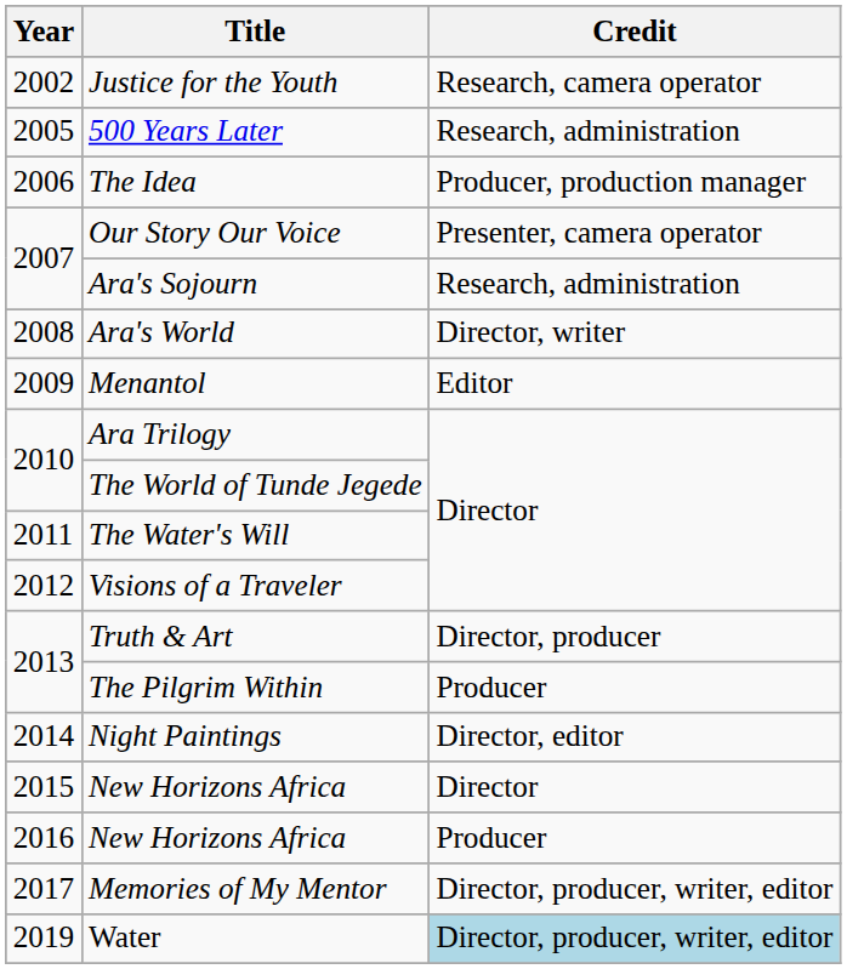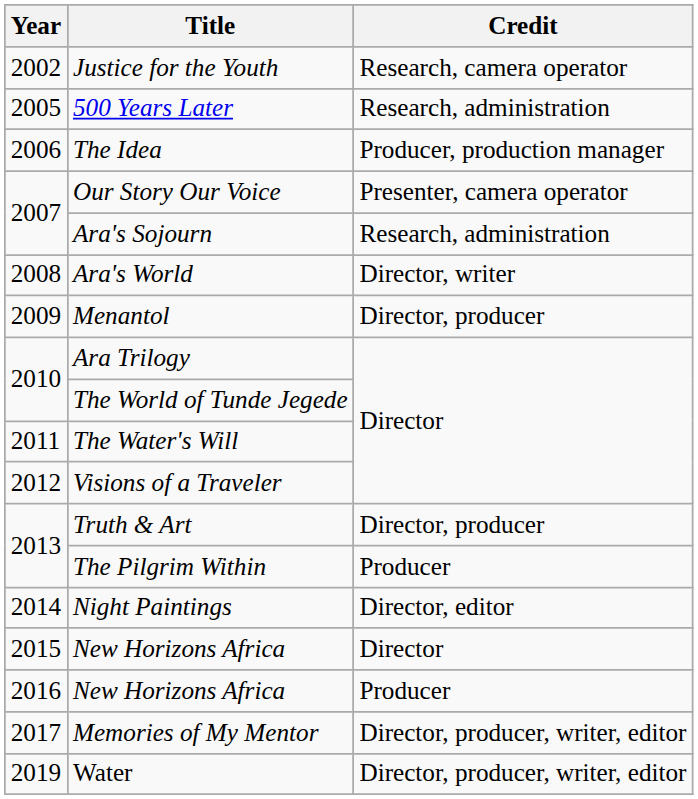 <table class="wikitable sortable mw-collapsible mw-collapsed" style="font-size: 90%;">
 <tr>
 <th>Year</th>
 <th>Title</th>
 <th>Credit</th>
 </tr>
 <tr>
 <td rowspan="1">2002</td>
 <td><em>Justice for the Youth</em></td>
 <td>Research, camera operator</td>
 </tr>
 <tr>
 <td rowspan="1">2005</td>
 <td><em><a href='#'>500 Years Later</a></em></td>
 <td>Research, administration</td>
 </tr>
 <tr>
 <td rowspan="1">2006</td>
 <td><em>The Idea</em></td>
 <td>Producer, production manager</td>
 </tr>
 <tr>
 <td rowspan="2">2007</td>
 <td><em>Our Story Our Voice</em></td>
 <td>Presenter, camera operator</td>
 </tr>
 <tr>
 <td><em>Ara's Sojourn</em></td>
 <td>Research, administration</td>
 </tr>
 <tr>
 <td rowspan="1">2008</td>
 <td><em>Ara's World</em></td>
 <td>Director, writer</td>
 </tr>
 <tr>
 <td rowspan="1">2009</td>
 <td><em>Menantol</em></td>
-<td>Editor</td>
+<td>Director, producer</td>
 </tr>
 <tr>
 <td rowspan="2">2010</td>
 <td><em>Ara Trilogy</em></td>
 <td rowspan="4">Director</td>
 </tr>
 <tr>
 <td><em>The World of Tunde Jegede</em></td>
 </tr>
 <tr>
 <td rowspan="1">2011</td>
 <td><em>The Water's Will</em></td>
 </tr>
 <tr>
 <td rowspan="1">2012</td>
 <td><em>Visions of a Traveler</em></td>
 </tr>
 <tr>
 <td rowspan="2">2013</td>
 <td><em>Truth & Art</em></td>
 <td>Director, producer</td>
 </tr>
 <tr>
 <td><em>The Pilgrim Within</em></td>
 <td>Producer</td>
 </tr>
 <tr>
 <td>2014</td>
 <td><em>Night Paintings</em></td>
 <td>Director, editor</td>
 </tr>
 <tr>
 <td>2015</td>
 <td><em>New Horizons Africa</em></td>
 <td>Director</td>
 </tr>
 <tr>
 <td>2016</td>
 <td><em>New Horizons Africa</em></td>
 <td>Producer</td>
 </tr>
 <tr>
 <td>2017</td>
 <td><em>Memories of My Mentor</em></td>
 <td>Director, producer, writer, editor</td>
 </tr>
 <tr>
 <td>2019</td>
 <td>Water</td>
-<td style="background: lightblue;">Director, producer, writer, editor</td>
+<td>Director, producer, writer, editor</td>
 </tr>
 </table>
